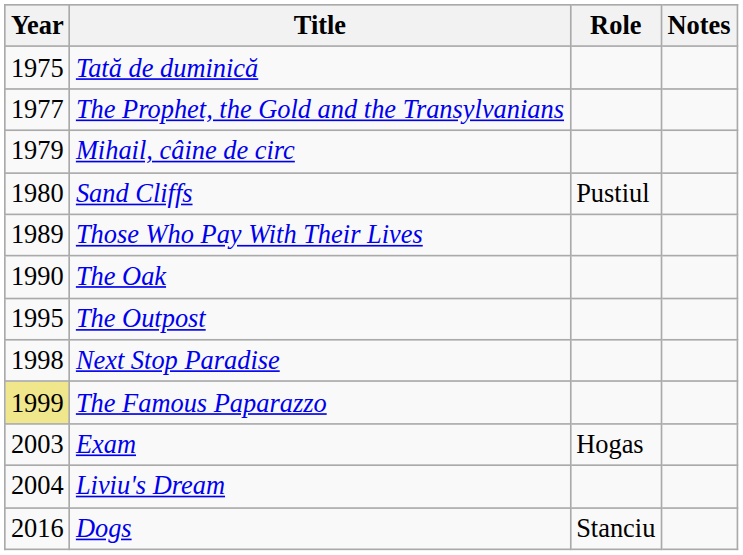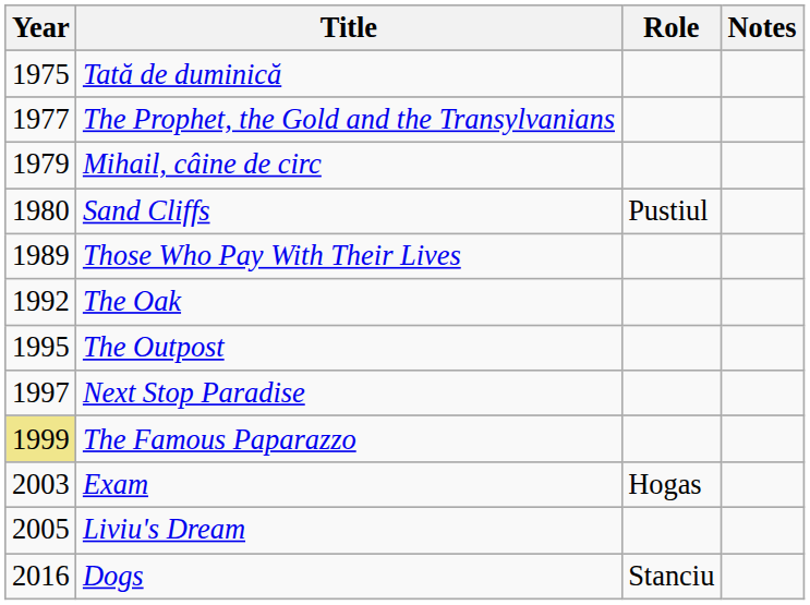 <table class="wikitable sortable">
 <tr>
 <th>Year</th>
 <th>Title</th>
 <th>Role</th>
 <th class="unsortable">Notes</th>
 </tr>
 <tr>
 <td>1975</td>
 <td><em><a href='#'>Tată de duminică</a></em></td>
 <td></td>
 <td></td>
 </tr>
 <tr>
 <td>1977</td>
 <td><em><a href='#'>The Prophet, the Gold and the Transylvanians</a></em></td>
 <td></td>
 <td></td>
 </tr>
 <tr>
 <td>1979</td>
 <td><em><a href='#'>Mihail, câine de circ</a></em></td>
 <td></td>
 <td></td>
 </tr>
 <tr>
 <td>1980</td>
 <td><em><a href='#'>Sand Cliffs</a></em></td>
 <td>Pustiul</td>
 <td></td>
 </tr>
 <tr>
 <td>1989</td>
 <td><em><a href='#'>Those Who Pay With Their Lives</a></em></td>
 <td></td>
 <td></td>
 </tr>
 <tr>
-<td>1990</td>
+<td>1992</td>
 <td><em><a href='#'>The Oak</a></em></td>
 <td></td>
 <td></td>
 </tr>
 <tr>
 <td>1995</td>
 <td><em><a href='#'>The Outpost</a></em></td>
 <td></td>
 <td></td>
 </tr>
 <tr>
-<td>1998</td>
+<td>1997</td>
 <td><em><a href='#'>Next Stop Paradise</a></em></td>
 <td></td>
 <td></td>
 </tr>
 <tr>
 <td style="background: khaki;">1999</td>
 <td><em><a href='#'>The Famous Paparazzo</a></em></td>
 <td></td>
 <td></td>
 </tr>
 <tr>
 <td>2003</td>
 <td><em><a href='#'>Exam</a></em></td>
 <td>Hogas</td>
 <td></td>
 </tr>
 <tr>
-<td>2004</td>
+<td>2005</td>
 <td><em><a href='#'>Liviu's Dream</a></em></td>
 <td></td>
 <td></td>
 </tr>
 <tr>
 <td>2016</td>
 <td><em><a href='#'>Dogs</a></em></td>
 <td>Stanciu</td>
 <td></td>
 </tr>
 </table>
